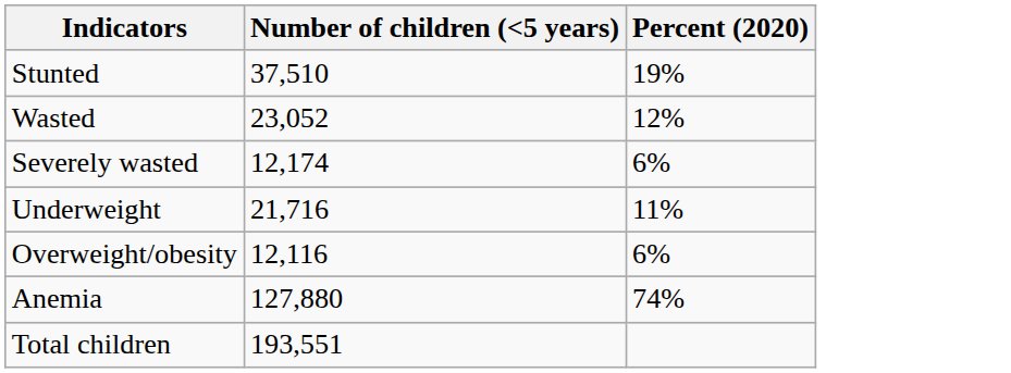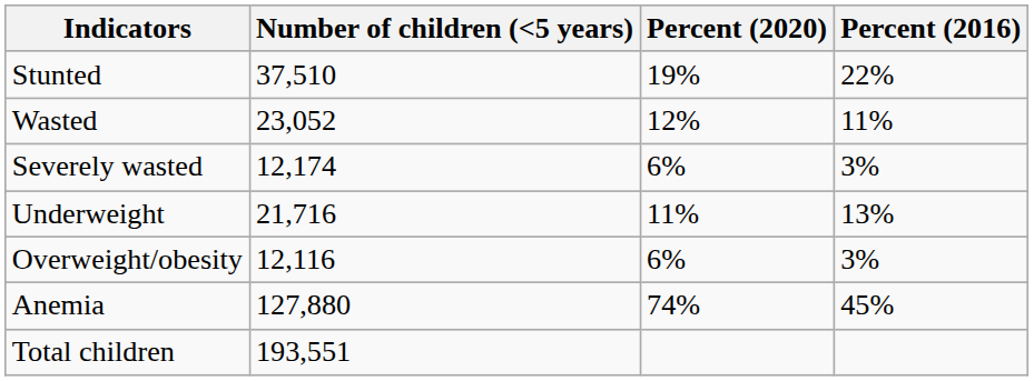 <table class = "wikitable sortable">
 <tr>
 <th>Indicators</th>
 <th>Number of children (<5 years)</th>
 <th>Percent (2020)</th>
+<th>Percent (2016)</th>
 </tr>
 <tr>
 <td>Stunted</td>
 <td>37,510</td>
 <td>19%</td>
+<td>22%</td>
 </tr>
 <tr>
 <td>Wasted</td>
 <td>23,052</td>
 <td>12%</td>
+<td>11%</td>
 </tr>
 <tr>
 <td>Severely wasted</td>
 <td>12,174</td>
 <td>6%</td>
+<td>3%</td>
 </tr>
 <tr>
 <td>Underweight</td>
 <td>21,716</td>
 <td>11%</td>
+<td>13%</td>
 </tr>
 <tr>
 <td>Overweight/obesity</td>
 <td>12,116</td>
 <td>6%</td>
+<td>3%</td>
 </tr>
 <tr>
 <td>Anemia</td>
 <td>127,880</td>
 <td>74%</td>
+<td>45%</td>
 </tr>
 <tr>
 <td>Total children</td>
 <td>193,551</td>
 <td></td>
+<td></td>
 </tr>
 </table>
